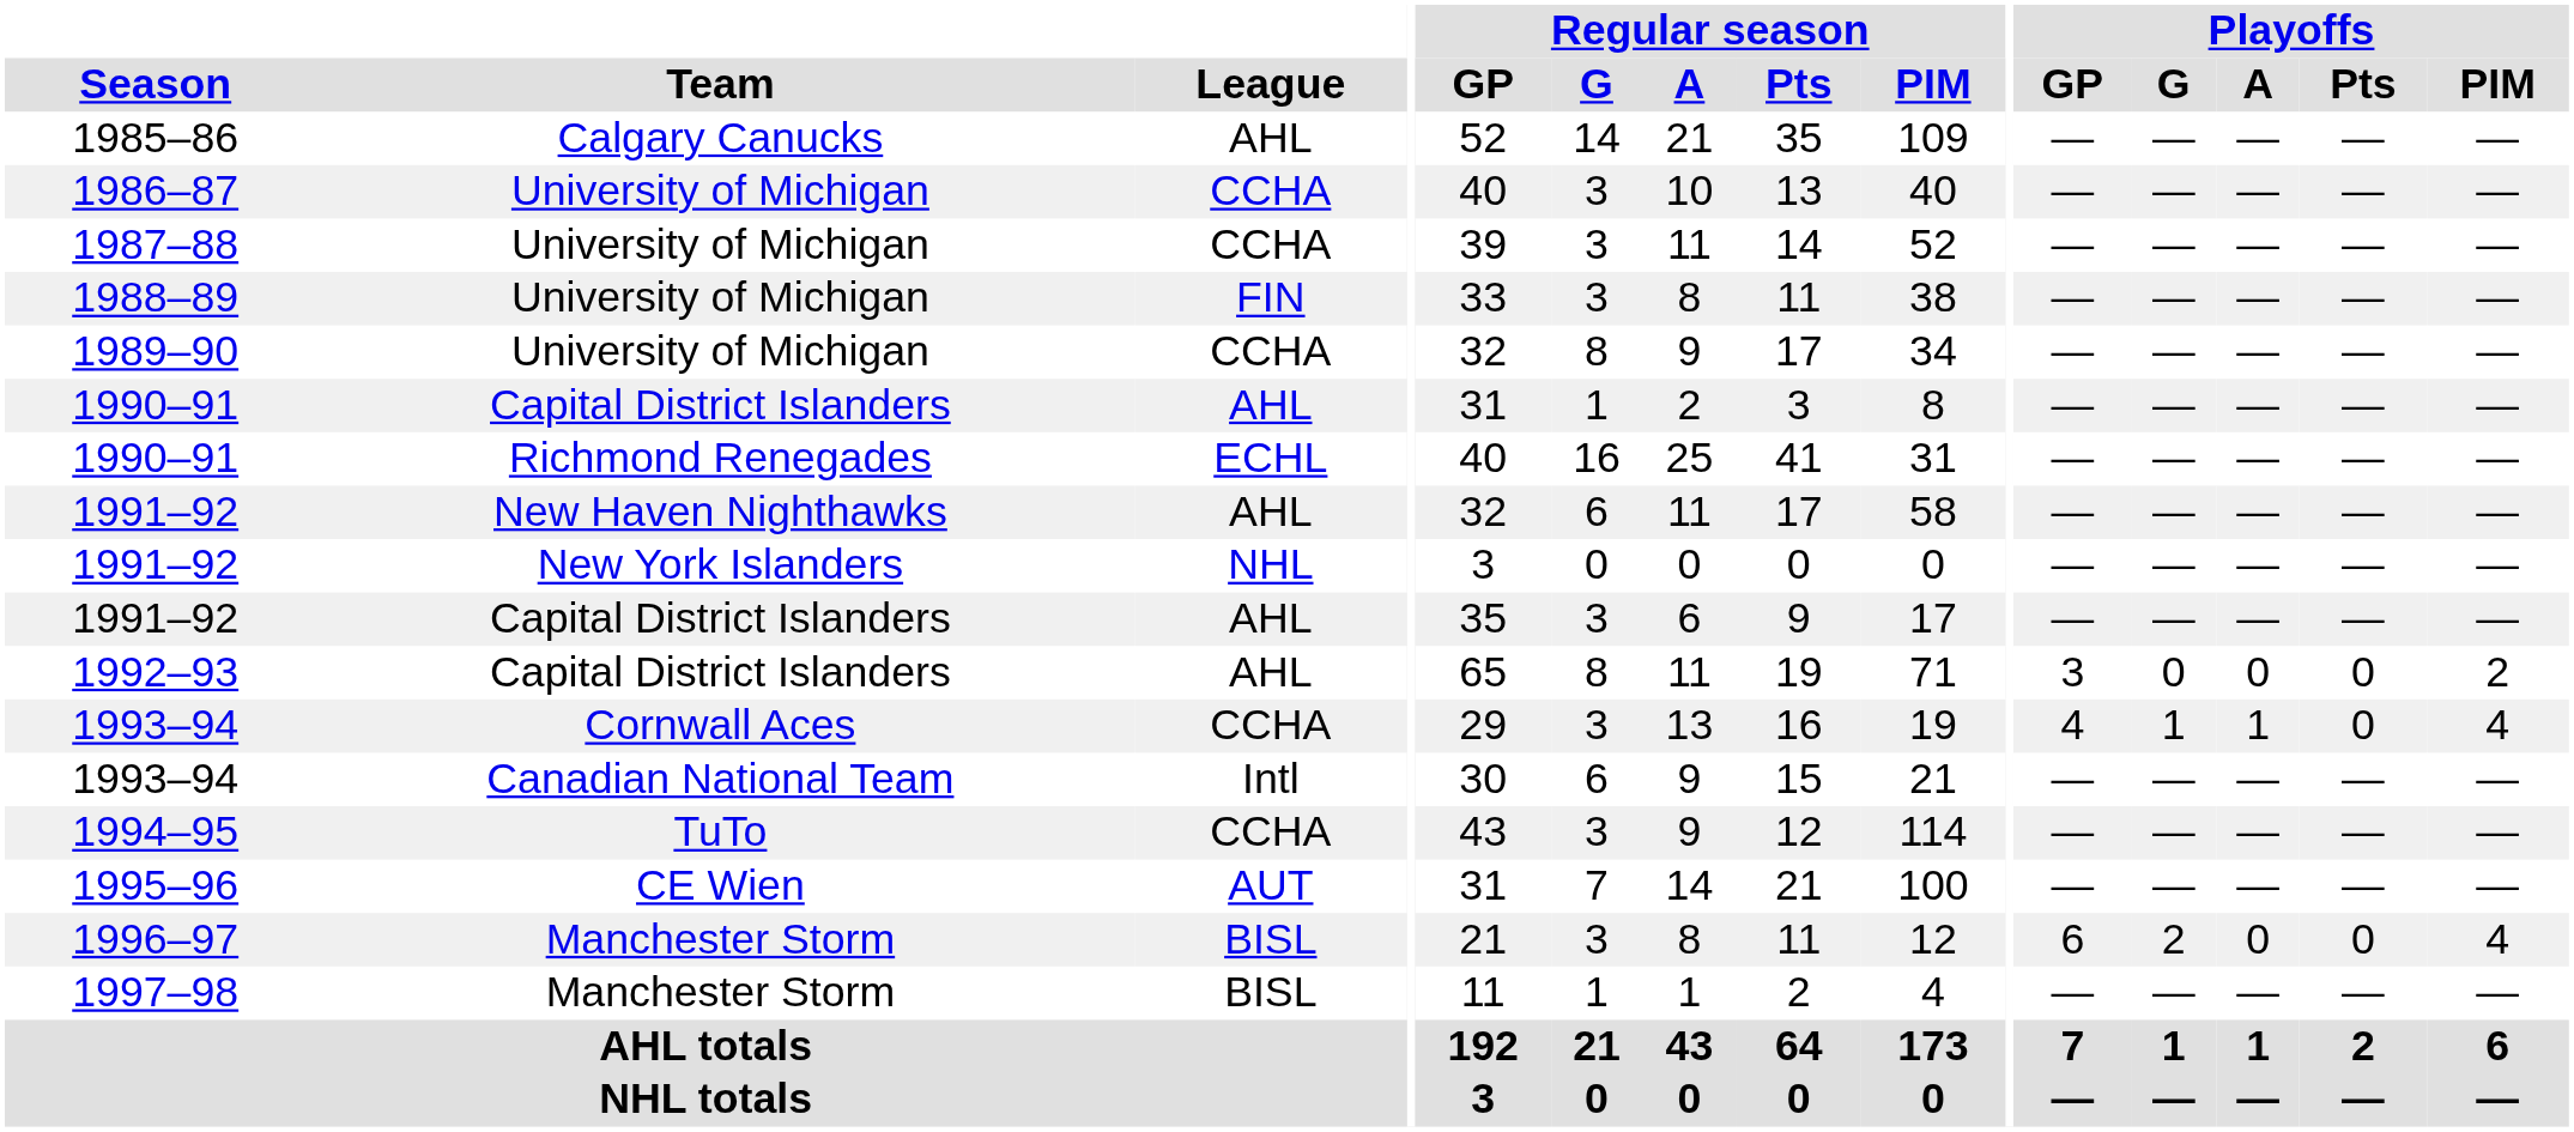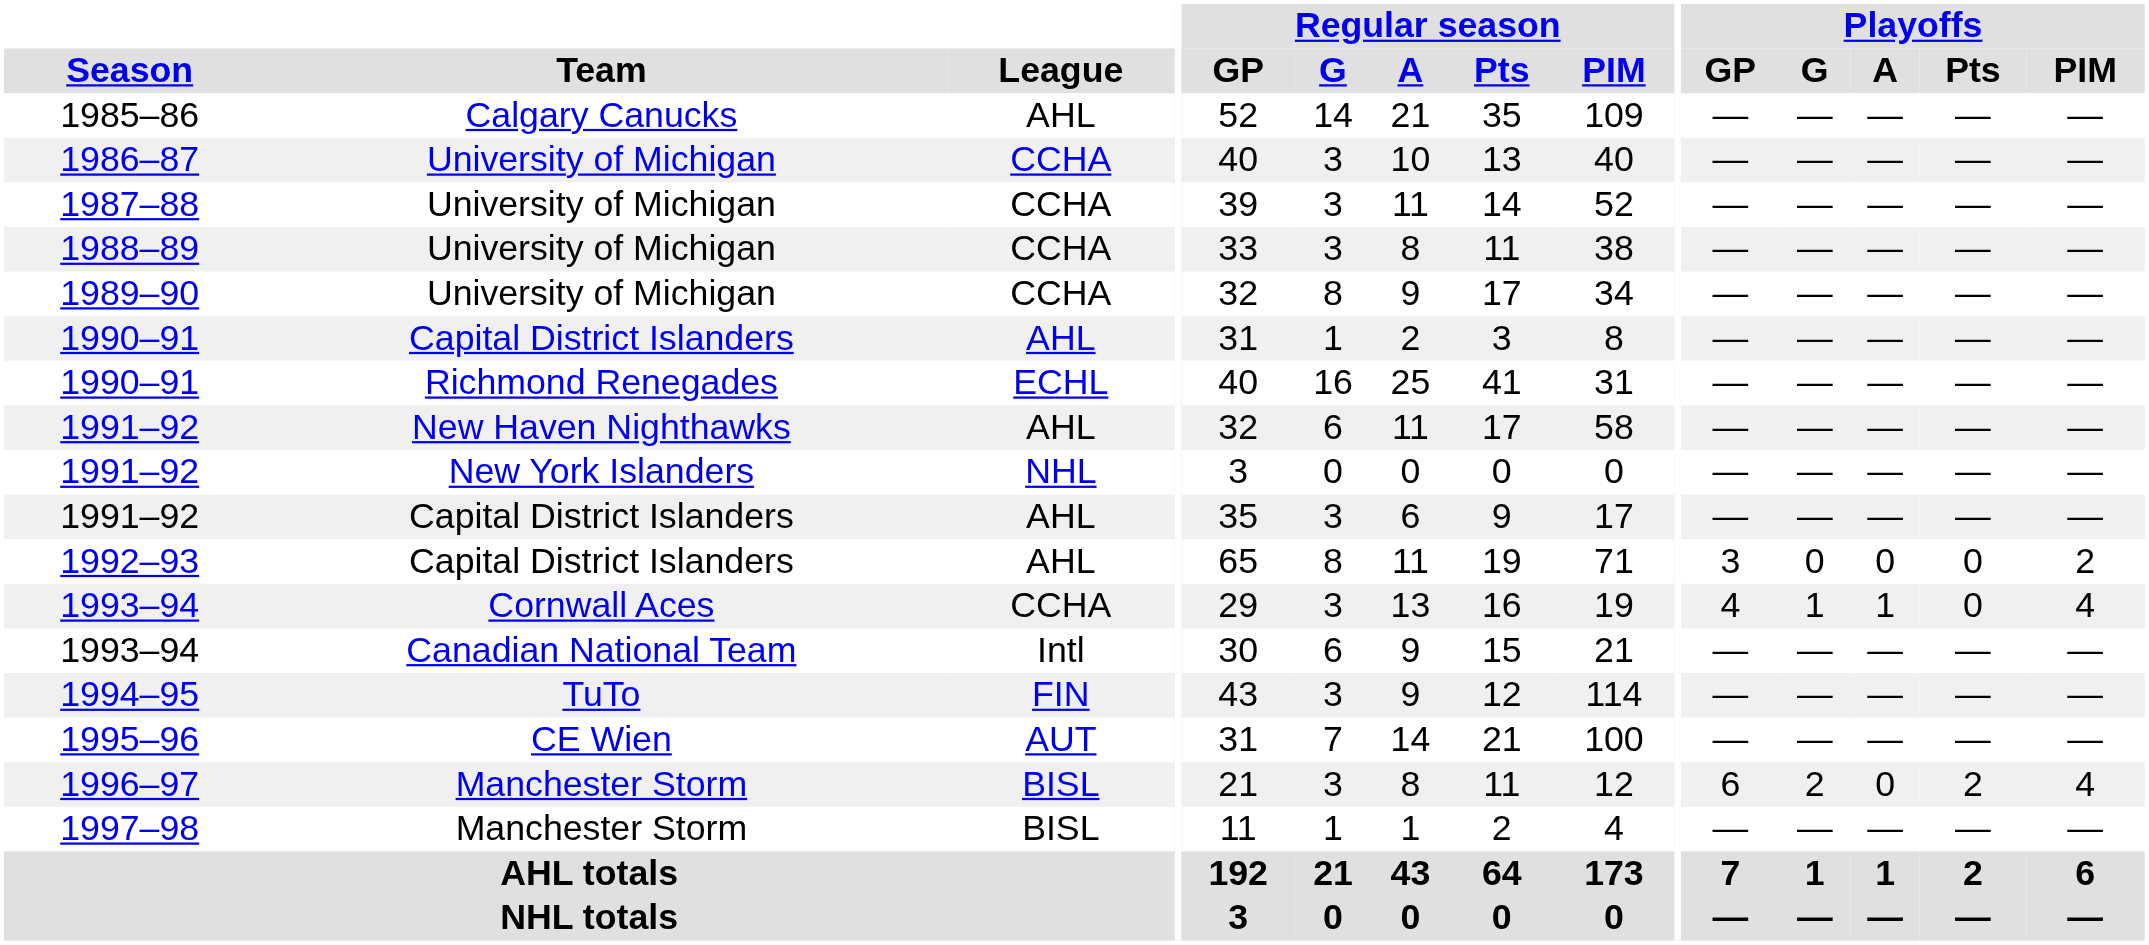 <table border="0" cellpadding="1" cellspacing="0" style="text-align:center; width:60em">
 <tr bgcolor="#e0e0e0">
 <th colspan="3" bgcolor="#ffffff"></th>
 <th rowspan="100" bgcolor="#ffffff"></th>
 <th colspan="5"><a href='#'>Regular season</a></th>
 <th rowspan="100" bgcolor="#ffffff"></th>
 <th colspan="5"><a href='#'>Playoffs</a></th>
 </tr>
 <tr bgcolor="#e0e0e0">
 <th><a href='#'>Season</a></th>
 <th>Team</th>
 <th>League</th>
 <th>GP</th>
 <th><a href='#'>G</a></th>
 <th><a href='#'>A</a></th>
 <th><a href='#'>Pts</a></th>
 <th><a href='#'>PIM</a></th>
 <th>GP</th>
 <th>G</th>
 <th>A</th>
 <th>Pts</th>
 <th>PIM</th>
 </tr>
 <tr>
 <td>1985–86</td>
 <td><a href='#'>Calgary Canucks</a></td>
 <td>AHL</td>
 <td>52</td>
 <td>14</td>
 <td>21</td>
 <td>35</td>
 <td>109</td>
 <td>—</td>
 <td>—</td>
 <td>—</td>
 <td>—</td>
 <td>—</td>
 </tr>
 <tr bgcolor="#f0f0f0">
 <td><a href='#'>1986–87</a></td>
 <td><a href='#'>University of Michigan</a></td>
 <td><a href='#'>CCHA</a></td>
 <td>40</td>
 <td>3</td>
 <td>10</td>
 <td>13</td>
 <td>40</td>
 <td>—</td>
 <td>—</td>
 <td>—</td>
 <td>—</td>
 <td>—</td>
 </tr>
 <tr>
 <td><a href='#'>1987–88</a></td>
 <td>University of Michigan</td>
 <td>CCHA</td>
 <td>39</td>
 <td>3</td>
 <td>11</td>
 <td>14</td>
 <td>52</td>
 <td>—</td>
 <td>—</td>
 <td>—</td>
 <td>—</td>
 <td>—</td>
 </tr>
 <tr bgcolor="#f0f0f0">
 <td><a href='#'>1988–89</a></td>
 <td>University of Michigan</td>
-<td><a href='#'>FIN</a></td>
+<td>CCHA</td>
 <td>33</td>
 <td>3</td>
 <td>8</td>
 <td>11</td>
 <td>38</td>
 <td>—</td>
 <td>—</td>
 <td>—</td>
 <td>—</td>
 <td>—</td>
 </tr>
 <tr>
 <td><a href='#'>1989–90</a></td>
 <td>University of Michigan</td>
 <td>CCHA</td>
 <td>32</td>
 <td>8</td>
 <td>9</td>
 <td>17</td>
 <td>34</td>
 <td>—</td>
 <td>—</td>
 <td>—</td>
 <td>—</td>
 <td>—</td>
 </tr>
 <tr bgcolor="#f0f0f0">
 <td><a href='#'>1990–91</a></td>
 <td><a href='#'>Capital District Islanders</a></td>
 <td><a href='#'>AHL</a></td>
 <td>31</td>
 <td>1</td>
 <td>2</td>
 <td>3</td>
 <td>8</td>
 <td>—</td>
 <td>—</td>
 <td>—</td>
 <td>—</td>
 <td>—</td>
 </tr>
 <tr>
 <td><a href='#'>1990–91</a></td>
 <td><a href='#'>Richmond Renegades</a></td>
 <td><a href='#'>ECHL</a></td>
 <td>40</td>
 <td>16</td>
 <td>25</td>
 <td>41</td>
 <td>31</td>
 <td>—</td>
 <td>—</td>
 <td>—</td>
 <td>—</td>
 <td>—</td>
 </tr>
 <tr bgcolor="#f0f0f0">
 <td><a href='#'>1991–92</a></td>
 <td><a href='#'>New Haven Nighthawks</a></td>
 <td>AHL</td>
 <td>32</td>
 <td>6</td>
 <td>11</td>
 <td>17</td>
 <td>58</td>
 <td>—</td>
 <td>—</td>
 <td>—</td>
 <td>—</td>
 <td>—</td>
 </tr>
 <tr>
 <td><a href='#'>1991–92</a></td>
 <td><a href='#'>New York Islanders</a></td>
 <td><a href='#'>NHL</a></td>
 <td>3</td>
 <td>0</td>
 <td>0</td>
 <td>0</td>
 <td>0</td>
 <td>—</td>
 <td>—</td>
 <td>—</td>
 <td>—</td>
 <td>—</td>
 </tr>
 <tr bgcolor="#f0f0f0">
 <td>1991–92</td>
 <td>Capital District Islanders</td>
 <td>AHL</td>
 <td>35</td>
 <td>3</td>
 <td>6</td>
 <td>9</td>
 <td>17</td>
 <td>—</td>
 <td>—</td>
 <td>—</td>
 <td>—</td>
 <td>—</td>
 </tr>
 <tr>
 <td><a href='#'>1992–93</a></td>
 <td>Capital District Islanders</td>
 <td>AHL</td>
 <td>65</td>
 <td>8</td>
 <td>11</td>
 <td>19</td>
 <td>71</td>
 <td>3</td>
 <td>0</td>
 <td>0</td>
 <td>0</td>
 <td>2</td>
 </tr>
 <tr bgcolor="#f0f0f0">
 <td><a href='#'>1993–94</a></td>
 <td><a href='#'>Cornwall Aces</a></td>
 <td>CCHA</td>
 <td>29</td>
 <td>3</td>
 <td>13</td>
 <td>16</td>
 <td>19</td>
 <td>4</td>
 <td>1</td>
 <td>1</td>
 <td>0</td>
 <td>4</td>
 </tr>
 <tr>
 <td>1993–94</td>
 <td><a href='#'>Canadian National Team</a></td>
 <td>Intl</td>
 <td>30</td>
 <td>6</td>
 <td>9</td>
 <td>15</td>
 <td>21</td>
 <td>—</td>
 <td>—</td>
 <td>—</td>
 <td>—</td>
 <td>—</td>
 </tr>
 <tr bgcolor="#f0f0f0">
 <td><a href='#'>1994–95</a></td>
 <td><a href='#'>TuTo</a></td>
-<td>CCHA</td>
+<td><a href='#'>FIN</a></td>
 <td>43</td>
 <td>3</td>
 <td>9</td>
 <td>12</td>
 <td>114</td>
 <td>—</td>
 <td>—</td>
 <td>—</td>
 <td>—</td>
 <td>—</td>
 </tr>
 <tr>
 <td><a href='#'>1995–96</a></td>
 <td><a href='#'>CE Wien</a></td>
 <td><a href='#'>AUT</a></td>
 <td>31</td>
 <td>7</td>
 <td>14</td>
 <td>21</td>
 <td>100</td>
 <td>—</td>
 <td>—</td>
 <td>—</td>
 <td>—</td>
 <td>—</td>
 </tr>
 <tr bgcolor="#f0f0f0">
 <td><a href='#'>1996–97</a></td>
 <td><a href='#'>Manchester Storm</a></td>
 <td><a href='#'>BISL</a></td>
 <td>21</td>
 <td>3</td>
 <td>8</td>
 <td>11</td>
 <td>12</td>
 <td>6</td>
 <td>2</td>
 <td>0</td>
-<td>0</td>
+<td>2</td>
 <td>4</td>
 </tr>
 <tr>
 <td><a href='#'>1997–98</a></td>
 <td>Manchester Storm</td>
 <td>BISL</td>
 <td>11</td>
 <td>1</td>
 <td>1</td>
 <td>2</td>
 <td>4</td>
 <td>—</td>
 <td>—</td>
 <td>—</td>
 <td>—</td>
 <td>—</td>
 </tr>
 <tr bgcolor="#e0e0e0">
 <th colspan="3">AHL totals</th>
 <th>192</th>
 <th>21</th>
 <th>43</th>
 <th>64</th>
 <th>173</th>
 <th>7</th>
 <th>1</th>
 <th>1</th>
 <th>2</th>
 <th>6</th>
 </tr>
 <tr bgcolor="#e0e0e0">
 <th colspan="3">NHL totals</th>
 <th>3</th>
 <th>0</th>
 <th>0</th>
 <th>0</th>
 <th>0</th>
 <th>—</th>
 <th>—</th>
 <th>—</th>
 <th>—</th>
 <th>—</th>
 </tr>
 </table>
